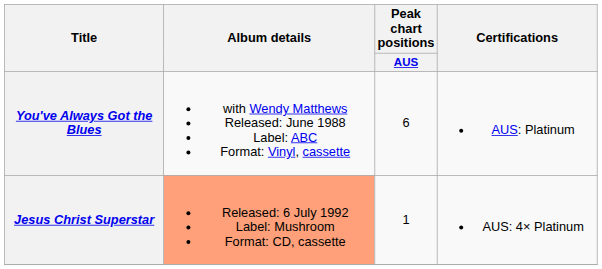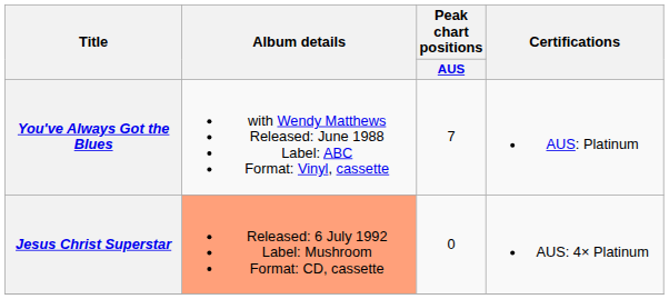 <table class="wikitable plainrowheaders" style="text-align:center;" border="1">
 <tr>
 <th scope="col" rowspan="2" style="width:12em;">Title</th>
 <th scope="col" rowspan="2" style="width:16em;">Album details</th>
 <th scope="col" colspan="1">Peak chart positions</th>
 <th scope="col" rowspan="2" style="width:12em;">Certifications</th>
 </tr>
 <tr>
 <th scope="col" style="width:3em;font-size:90%;"><a href='#'>AUS</a><br></th>
 </tr>
 <tr>
 <th scope="row"><em><a href='#'>You've Always Got the Blues</a></em></th>
 <td><br><ul><li>with <a href='#'>Wendy Matthews</a></li><li>Released:  June 1988</li><li>Label: <a href='#'>ABC</a></li><li>Format: <a href='#'>Vinyl</a>, <a href='#'>cassette</a></li></ul></td>
-<td>6</td>
+<td>7</td>
 <td><br><ul><li><a href='#'>AUS</a>: Platinum</li></ul></td>
 </tr>
 <tr>
 <th scope="row"><em><a href='#'>Jesus Christ Superstar</a></em></th>
 <td style="background: lightsalmon;"><br><ul><li>Released: 6 July 1992</li><li>Label: Mushroom</li><li>Format: CD, cassette</li></ul></td>
-<td>1</td>
+<td>0</td>
 <td><br><ul><li>AUS: 4× Platinum</li></ul></td>
 </tr>
 <tr>
 </tr>
 </table>
